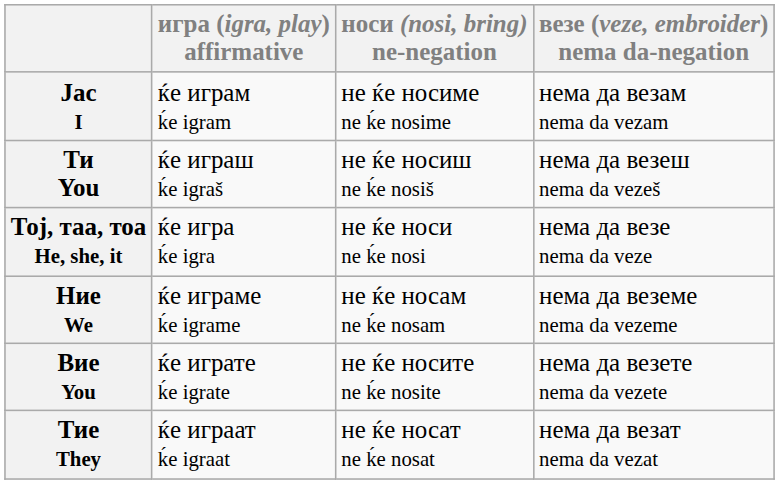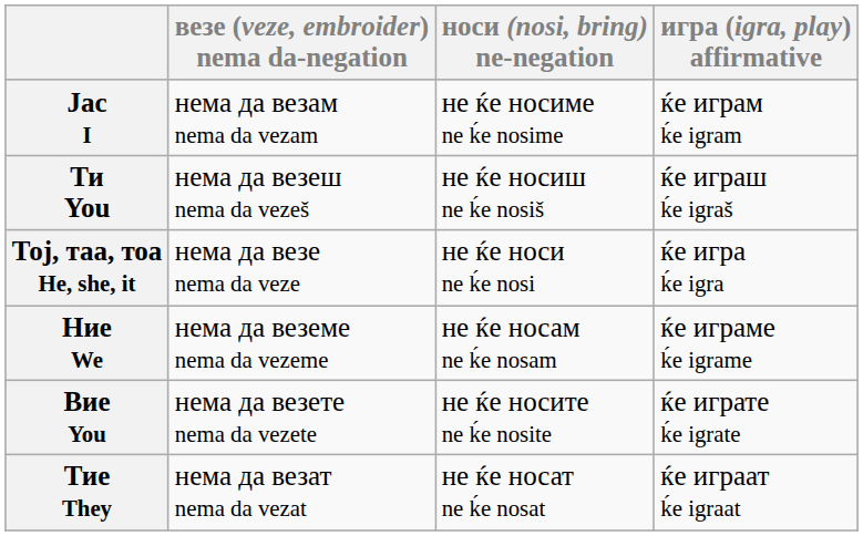 <table class="wikitable" style="margin:1em auto;">
 <tr>
 <th></th>
+<th style="color:grey;">везе (<em>veze, embroider</em>)<br>nema da-negation</th>
+<th style="color:grey;">носи <em>(nosi, bring)</em><br>ne-negation</th>
 <th style="color:grey;">игра (<em>igra, play</em>)<br>affirmative</th>
-<th style="color:grey;">носи <em>(nosi, bring)</em><br>ne-negation</th>
-<th style="color:grey;">везе (<em>veze, embroider</em>)<br>nema da-negation</th>
 </tr>
 <tr>
 <th>Јас<br><span><small>I</small></span></th>
+<td>нема да везам <br><span><small>nema da vezam</small></span></td>
+<td>не ќе носиме<br><span><small>ne ḱe nosime</small></span></td>
 <td>ќе играм<br><span><small>ḱe igram</small></span></td>
-<td>не ќе носиме<br><span><small>ne ḱe nosime</small></span></td>
-<td>нема да везам <br><span><small>nema da vezam</small></span></td>
 </tr>
 <tr>
 <th>Ти<br><span>You</span></th>
+<td>нема да везеш <br><span><small>nema da vezeš</small></span></td>
+<td>не ќе носиш<br><span><small>ne ḱe nosiš</small></span></td>
 <td>ќе играш<br><span><small>ḱe igraš</small></span></td>
-<td>не ќе носиш<br><span><small>ne ḱe nosiš</small></span></td>
-<td>нема да везеш <br><span><small>nema da vezeš</small></span></td>
 </tr>
 <tr>
 <th>Тој, таа, тоа<br><span><small>He, she, it</small></span></th>
+<td>нема да везе<br><span><small>nema da veze</small></span></td>
+<td>не ќе носи<br><span><small>ne ḱe nosi</small></span></td>
 <td>ќе игра<br><span><small>ḱe igra</small></span></td>
-<td>не ќе носи<br><span><small>ne ḱe nosi</small></span></td>
-<td>нема да везе<br><span><small>nema da veze</small></span></td>
 </tr>
 <tr>
 <th>Ние<br><span><small>We</small></span></th>
+<td>нема да веземе<br><span><small>nema da vezeme</small></span></td>
+<td>не ќе носам <br><span><small>ne ḱe nosam</small></span></td>
 <td>ќе играме<br><span><small>ḱe igrame</small></span></td>
-<td>не ќе носам <br><span><small>ne ḱe nosam</small></span></td>
-<td>нема да веземе<br><span><small>nema da vezeme</small></span></td>
 </tr>
 <tr>
 <th>Вие<br><span><small>You</small></span></th>
+<td>нема да везете<br><span><small>nema da vezete</small></span></td>
+<td>не ќе носите<br><span><small>ne ḱe nosite</small></span></td>
 <td>ќе играте<br><span><small>ḱe igrate</small></span></td>
-<td>не ќе носите<br><span><small>ne ḱe nosite</small></span></td>
-<td>нема да везете<br><span><small>nema da vezete</small></span></td>
 </tr>
 <tr>
 <th>Тие<br><span><small>They</small></span></th>
+<td>нема да везат <br><span><small>nema da vezat</small></span></td>
+<td>не ќе носат<br><span><small>ne ḱe nosat</small></span></td>
 <td>ќе играат<br><span><small>ḱe igraat</small></span></td>
-<td>не ќе носат<br><span><small>ne ḱe nosat</small></span></td>
-<td>нема да везат <br><span><small>nema da vezat</small></span></td>
 </tr>
 </table>
